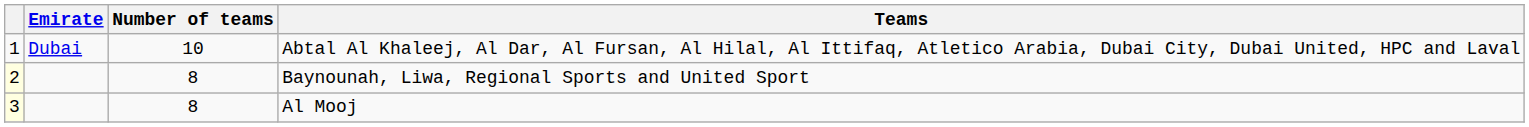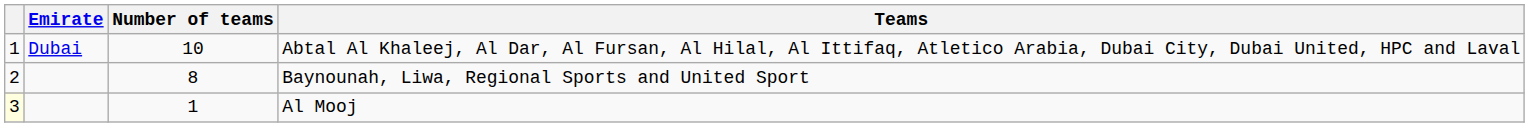 <table class="wikitable">
 <tr>
 <th></th>
 <th><a href='#'>Emirate</a></th>
 <th>Number of teams</th>
 <th>Teams</th>
 </tr>
 <tr>
 <td>1</td>
 <td> <a href='#'>Dubai</a></td>
 <td align=center>10</td>
 <td>Abtal Al Khaleej, Al Dar, Al Fursan, Al Hilal, Al Ittifaq, Atletico Arabia, Dubai City, Dubai United, HPC and Laval</td>
 </tr>
 <tr>
-<td style="background: lightyellow;">2</td>
+<td>2</td>
 <td></td>
 <td align=center>8</td>
 <td>Baynounah, Liwa, Regional Sports and United Sport</td>
 </tr>
 <tr>
 <td style="background: lightyellow;">3</td>
 <td></td>
-<td align=center>8</td>
+<td align=center>1</td>
 <td>Al Mooj</td>
 </tr>
 </table>
